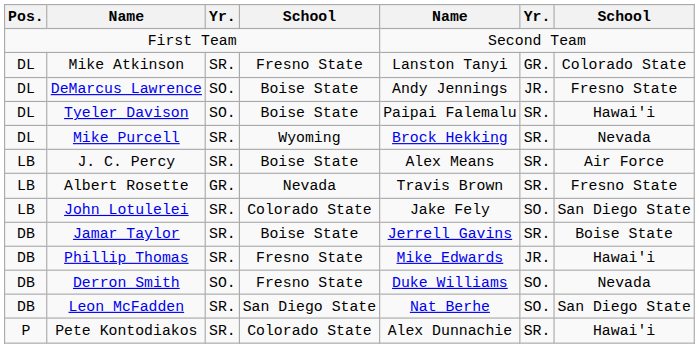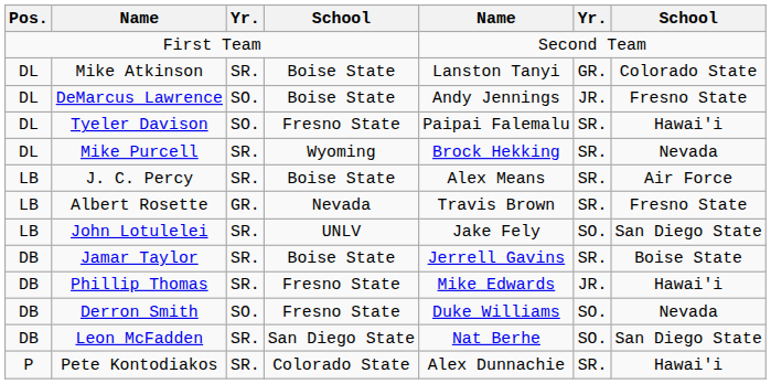 <table class="wikitable">
 <tr>
 <th>Pos.</th>
 <th>Name</th>
 <th>Yr.</th>
 <th>School</th>
 <th>Name</th>
 <th>Yr.</th>
 <th>School</th>
 </tr>
 <tr>
 <td colspan="4" style="text-align:center;">First Team</td>
 <td colspan="4" style="text-align:center;">Second Team</td>
 </tr>
 <tr style="text-align:center;">
 <td>DL</td>
 <td>Mike Atkinson</td>
 <td>SR.</td>
-<td>Fresno State</td>
+<td>Boise State</td>
 <td>Lanston Tanyi</td>
 <td>GR.</td>
 <td>Colorado State</td>
 </tr>
 <tr style="text-align:center;">
 <td>DL</td>
 <td><a href='#'>DeMarcus Lawrence</a></td>
 <td>SO.</td>
 <td>Boise State</td>
 <td>Andy Jennings</td>
 <td>JR.</td>
 <td>Fresno State</td>
 </tr>
 <tr style="text-align:center;">
 <td>DL</td>
 <td><a href='#'>Tyeler Davison</a></td>
 <td>SO.</td>
-<td>Boise State</td>
+<td>Fresno State</td>
 <td>Paipai Falemalu</td>
 <td>SR.</td>
 <td>Hawai'i</td>
 </tr>
 <tr style="text-align:center;">
 <td>DL</td>
 <td><a href='#'>Mike Purcell</a></td>
 <td>SR.</td>
 <td>Wyoming</td>
 <td><a href='#'>Brock Hekking</a></td>
 <td>SR.</td>
 <td>Nevada</td>
 </tr>
 <tr style="text-align:center;">
 <td>LB</td>
 <td>J. C. Percy</td>
 <td>SR.</td>
 <td>Boise State</td>
 <td>Alex Means</td>
 <td>SR.</td>
 <td>Air Force</td>
 </tr>
 <tr style="text-align:center;">
 <td>LB</td>
 <td>Albert Rosette</td>
 <td>GR.</td>
 <td>Nevada</td>
 <td>Travis Brown</td>
 <td>SR.</td>
 <td>Fresno State</td>
 </tr>
 <tr style="text-align:center;">
 <td>LB</td>
 <td><a href='#'>John Lotulelei</a></td>
 <td>SR.</td>
-<td>Colorado State</td>
+<td>UNLV</td>
 <td>Jake Fely</td>
 <td>SO.</td>
 <td>San Diego State</td>
 </tr>
 <tr style="text-align:center;">
 <td>DB</td>
 <td><a href='#'>Jamar Taylor</a></td>
 <td>SR.</td>
 <td>Boise State</td>
 <td><a href='#'>Jerrell Gavins</a></td>
 <td>SR.</td>
 <td>Boise State</td>
 </tr>
 <tr style="text-align:center;">
 <td>DB</td>
 <td><a href='#'>Phillip Thomas</a></td>
 <td>SR.</td>
 <td>Fresno State</td>
 <td><a href='#'>Mike Edwards</a></td>
 <td>JR.</td>
 <td>Hawai'i</td>
 </tr>
 <tr style="text-align:center;">
 <td>DB</td>
 <td><a href='#'>Derron Smith</a></td>
 <td>SO.</td>
 <td>Fresno State</td>
 <td><a href='#'>Duke Williams</a></td>
 <td>SO.</td>
 <td>Nevada</td>
 </tr>
 <tr style="text-align:center;">
 <td>DB</td>
 <td><a href='#'>Leon McFadden</a></td>
 <td>SR.</td>
 <td>San Diego State</td>
 <td><a href='#'>Nat Berhe</a></td>
 <td>SO.</td>
 <td>San Diego State</td>
 </tr>
 <tr style="text-align:center;">
 <td>P</td>
 <td>Pete Kontodiakos</td>
 <td>SR.</td>
 <td>Colorado State</td>
 <td>Alex Dunnachie</td>
 <td>SR.</td>
 <td>Hawai'i</td>
 </tr>
 </table>
